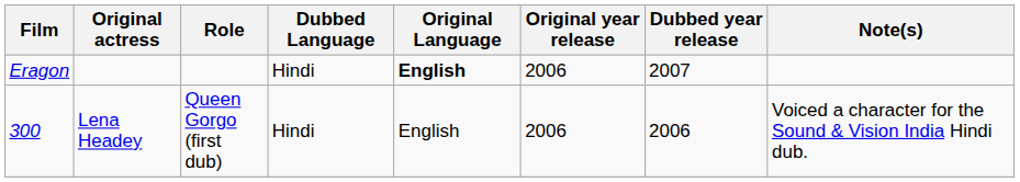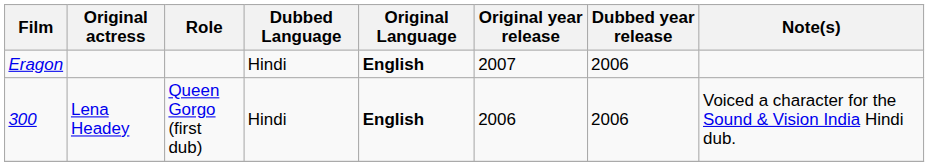 <table class="wikitable">
 <tr>
 <th>Film</th>
 <th>Original actress</th>
 <th>Role</th>
 <th>Dubbed Language</th>
 <th>Original Language</th>
 <th>Original year release</th>
 <th>Dubbed year release</th>
 <th>Note(s)</th>
 </tr>
 <tr>
 <td><em><a href='#'>Eragon</a></em></td>
 <td></td>
 <td></td>
 <td>Hindi</td>
 <td><strong>English</strong></td>
+<td>2007</td>
 <td>2006</td>
-<td>2007</td>
 <td></td>
 </tr>
 <tr>
 <td><em><a href='#'>300</a></em></td>
 <td><a href='#'>Lena Headey</a></td>
 <td><a href='#'>Queen Gorgo</a> <br> (first dub)</td>
 <td>Hindi</td>
-<td>English</td>
+<td><strong>English</strong></td>
 <td>2006</td>
 <td>2006</td>
 <td>Voiced a character for the <a href='#'>Sound & Vision India</a> Hindi dub.</td>
 </tr>
 <tr>
 </tr>
 </table>
